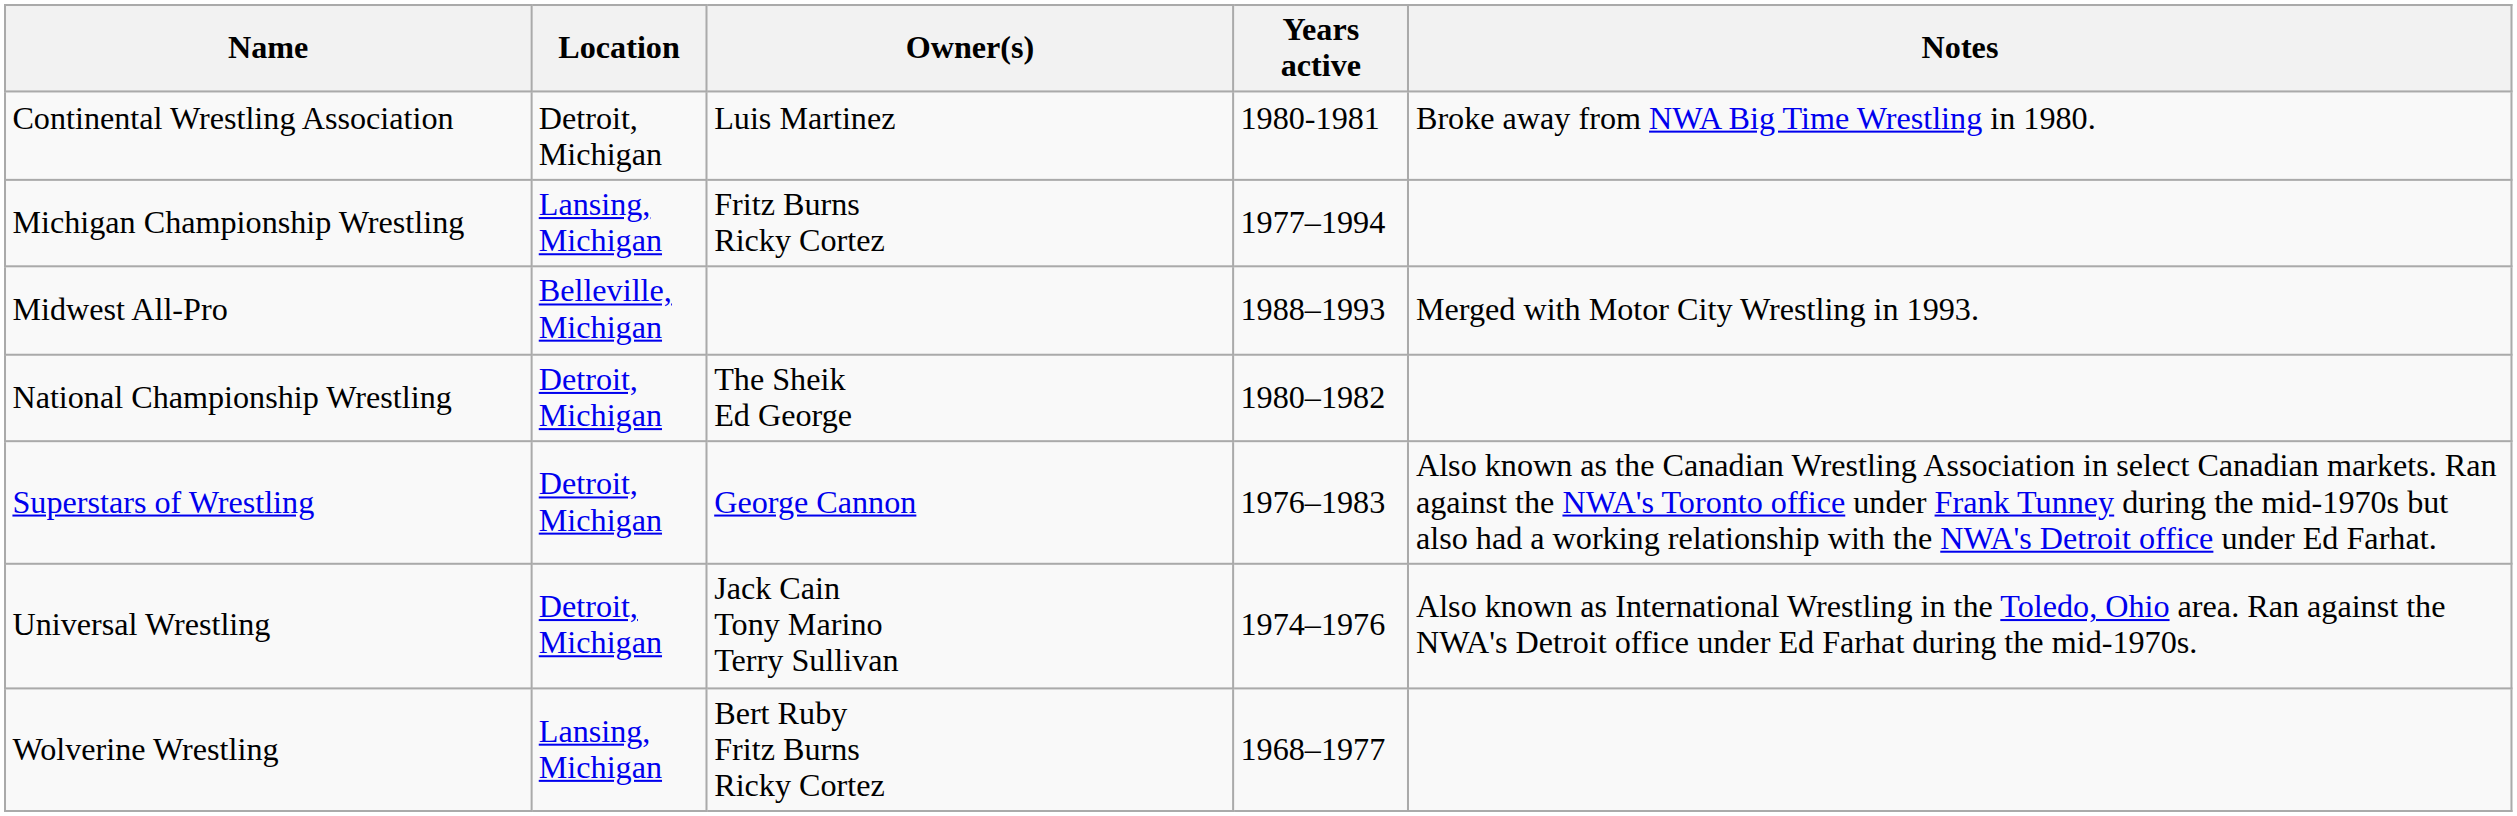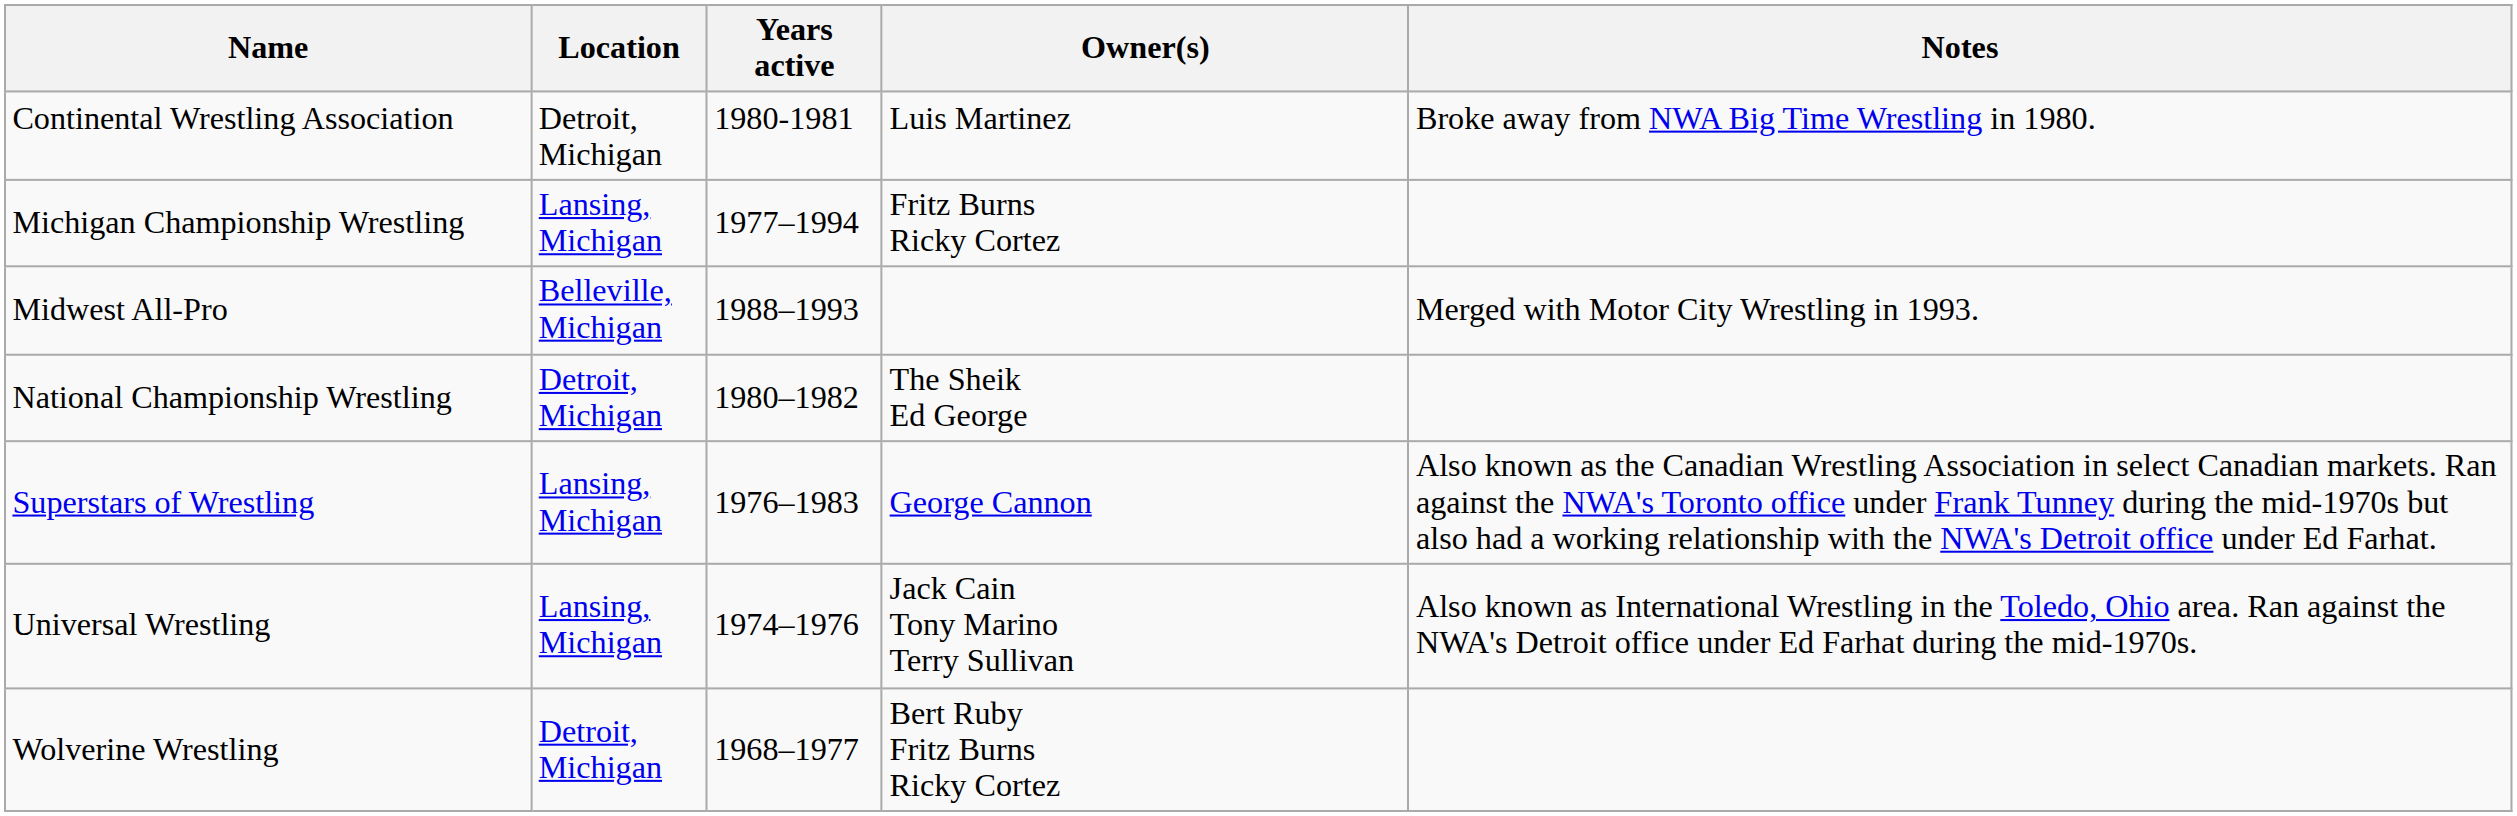 <table class=wikitable>
 <tr>
 <th width="21%">Name</th>
 <th width="7%">Location</th>
+<th width="7%">Years active</th>
 <th width="21%">Owner(s)</th>
-<th width="7%">Years active</th>
 <th width="55%">Notes</th>
 </tr>
 <tr valign="top">
 <td>Continental Wrestling Association</td>
 <td>Detroit, Michigan</td>
+<td>1980-1981</td>
 <td>Luis Martinez</td>
-<td>1980-1981</td>
 <td>Broke away from <a href='#'>NWA Big Time Wrestling</a> in 1980.</td>
 </tr>
 <tr>
 <td>Michigan Championship Wrestling</td>
 <td><a href='#'>Lansing, Michigan</a></td>
+<td>1977–1994</td>
 <td>Fritz Burns<br>Ricky Cortez</td>
-<td>1977–1994</td>
 <td></td>
 </tr>
 <tr>
 <td>Midwest All-Pro</td>
 <td><a href='#'>Belleville, Michigan</a></td>
+<td>1988–1993</td>
 <td></td>
-<td>1988–1993</td>
 <td>Merged with Motor City Wrestling in 1993.</td>
 </tr>
 <tr>
 <td>National Championship Wrestling</td>
 <td><a href='#'>Detroit, Michigan</a></td>
+<td>1980–1982</td>
 <td>The Sheik<br>Ed George</td>
-<td>1980–1982</td>
 <td></td>
 </tr>
 <tr>
 <td><a href='#'>Superstars of Wrestling</a></td>
-<td><a href='#'>Detroit, Michigan</a></td>
+<td><a href='#'>Lansing, Michigan</a></td>
+<td>1976–1983</td>
 <td><a href='#'>George Cannon</a></td>
-<td>1976–1983</td>
 <td>Also known as the Canadian Wrestling Association in select Canadian markets. Ran against the <a href='#'>NWA's Toronto office</a> under <a href='#'>Frank Tunney</a> during the mid-1970s but also had a working relationship with the <a href='#'>NWA's Detroit office</a> under Ed Farhat.</td>
 </tr>
 <tr>
 <td>Universal Wrestling</td>
-<td><a href='#'>Detroit, Michigan</a></td>
+<td><a href='#'>Lansing, Michigan</a></td>
+<td>1974–1976</td>
 <td>Jack Cain<br>Tony Marino<br>Terry Sullivan</td>
-<td>1974–1976</td>
 <td>Also known as International Wrestling in the <a href='#'>Toledo, Ohio</a> area. Ran against the NWA's Detroit office under Ed Farhat during the mid-1970s.</td>
 </tr>
 <tr>
 <td>Wolverine Wrestling</td>
-<td><a href='#'>Lansing, Michigan</a></td>
+<td><a href='#'>Detroit, Michigan</a></td>
+<td>1968–1977</td>
 <td>Bert Ruby<br>Fritz Burns<br>Ricky Cortez</td>
-<td>1968–1977</td>
 <td></td>
 </tr>
 </table>
